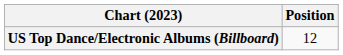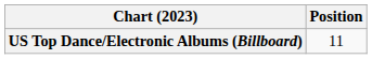 <table class="wikitable plainrowheaders" style="text-align:center">
 <tr>
 <th scope="col">Chart (2023)</th>
 <th scope="col">Position</th>
 </tr>
 <tr>
 <th scope="row">US Top Dance/Electronic Albums (<em>Billboard</em>)</th>
-<td>12</td>
+<td>11</td>
 </tr>
 </table>
